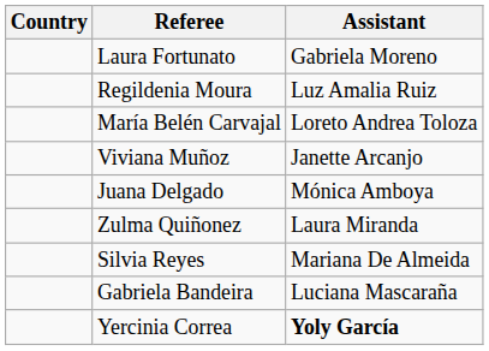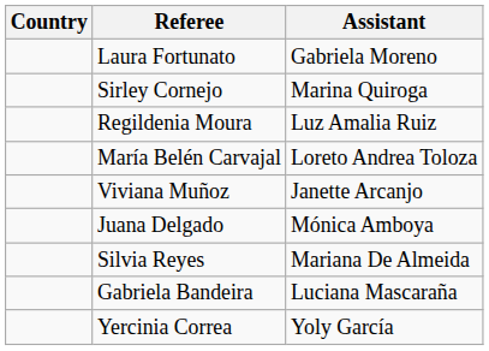 <table class="wikitable">
 <tr>
 <th>Country</th>
 <th>Referee</th>
 <th>Assistant</th>
 </tr>
 <tr>
 <td align=center></td>
 <td>Laura Fortunato</td>
 <td>Gabriela Moreno</td>
+</tr>
+<tr>
+<td align=center></td>
+<td>Sirley Cornejo</td>
+<td>Marina Quiroga</td>
 </tr>
 <tr>
 <td align=center></td>
 <td>Regildenia Moura</td>
 <td>Luz Amalia Ruiz</td>
 </tr>
 <tr>
 <td align=center></td>
 <td>María Belén Carvajal</td>
 <td>Loreto Andrea Toloza</td>
 </tr>
 <tr>
 <td align=center></td>
 <td>Viviana Muñoz</td>
 <td>Janette Arcanjo</td>
 </tr>
 <tr>
 <td align=center></td>
 <td>Juana Delgado</td>
 <td>Mónica Amboya</td>
 </tr>
 <tr>
 <td align=center></td>
-<td>Zulma Quiñonez</td>
-<td>Laura Miranda</td>
-</tr>
-<tr>
-<td align=center></td>
 <td>Silvia Reyes</td>
 <td>Mariana De Almeida</td>
 </tr>
 <tr>
 <td align=center></td>
 <td>Gabriela Bandeira</td>
 <td>Luciana Mascaraña</td>
 </tr>
 <tr>
 <td align=center></td>
 <td>Yercinia Correa</td>
-<td><strong>Yoly García</strong></td>
+<td>Yoly García</td>
 </tr>
 </table>
